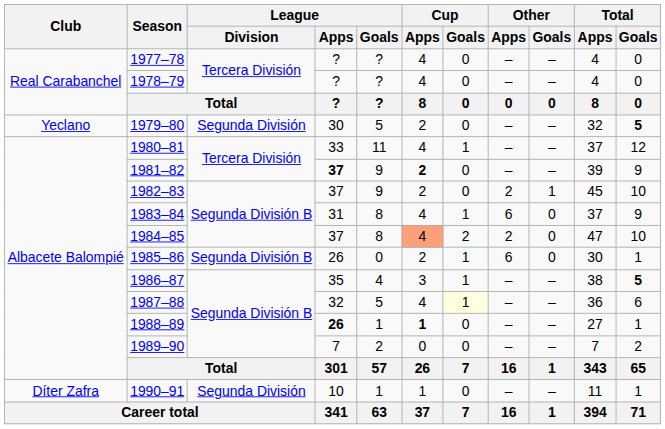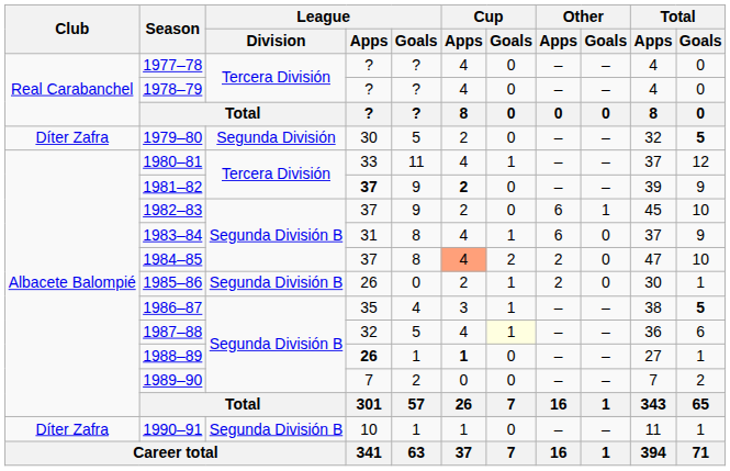 <table class="wikitable" style="text-align: center;">
 <tr>
 <th rowspan="2">Club</th>
 <th rowspan="2">Season</th>
 <th colspan="3">League</th>
 <th colspan="2">Cup</th>
 <th colspan="2">Other</th>
 <th colspan="2">Total</th>
 </tr>
 <tr>
 <th>Division</th>
 <th>Apps</th>
 <th>Goals</th>
 <th>Apps</th>
 <th>Goals</th>
 <th>Apps</th>
 <th>Goals</th>
 <th>Apps</th>
 <th>Goals</th>
 </tr>
 <tr>
 <td rowspan="3" valign="center"><a href='#'>Real Carabanchel</a></td>
 <td><a href='#'>1977–78</a></td>
 <td rowspan="2"><a href='#'>Tercera División</a></td>
 <td>?</td>
 <td>?</td>
 <td>4</td>
 <td>0</td>
 <td>–</td>
 <td>–</td>
 <td>4</td>
 <td>0</td>
 </tr>
 <tr>
 <td><a href='#'>1978–79</a></td>
 <td>?</td>
 <td>?</td>
 <td>4</td>
 <td>0</td>
 <td>–</td>
 <td>–</td>
 <td>4</td>
 <td>0</td>
 </tr>
 <tr>
 <th colspan="2">Total</th>
 <th>?</th>
 <th>?</th>
 <th>8</th>
 <th>0</th>
 <th>0</th>
 <th>0</th>
 <th>8</th>
 <th>0</th>
 </tr>
 <tr>
-<td valign="center"><a href='#'>Yeclano</a></td>
+<td valign="center"><a href='#'>Díter Zafra</a></td>
 <td><a href='#'>1979–80</a></td>
 <td><a href='#'>Segunda División</a></td>
 <td>30</td>
 <td>5</td>
 <td>2</td>
 <td>0</td>
 <td>–</td>
 <td>–</td>
 <td>32</td>
 <td><strong>5</strong></td>
 </tr>
 <tr>
 <td rowspan="11" valign="center"><a href='#'>Albacete Balompié</a></td>
 <td><a href='#'>1980–81</a></td>
 <td rowspan="2"><a href='#'>Tercera División</a></td>
 <td>33</td>
 <td>11</td>
 <td>4</td>
 <td>1</td>
 <td>–</td>
 <td>–</td>
 <td>37</td>
 <td>12</td>
 </tr>
 <tr>
 <td><a href='#'>1981–82</a></td>
 <td><strong>37</strong></td>
 <td>9</td>
 <td><strong>2</strong></td>
 <td>0</td>
 <td>–</td>
 <td>–</td>
 <td>39</td>
 <td>9</td>
 </tr>
 <tr>
 <td><a href='#'>1982–83</a></td>
 <td rowspan="3"><a href='#'>Segunda División B</a></td>
 <td>37</td>
 <td>9</td>
 <td>2</td>
 <td>0</td>
-<td>2</td>
+<td>6</td>
 <td>1</td>
 <td>45</td>
 <td>10</td>
 </tr>
 <tr>
 <td><a href='#'>1983–84</a></td>
 <td>31</td>
 <td>8</td>
 <td>4</td>
 <td>1</td>
 <td>6</td>
 <td>0</td>
 <td>37</td>
 <td>9</td>
 </tr>
 <tr>
 <td><a href='#'>1984–85</a></td>
 <td>37</td>
 <td>8</td>
 <td style="background: lightsalmon;">4</td>
 <td>2</td>
 <td>2</td>
 <td>0</td>
 <td>47</td>
 <td>10</td>
 </tr>
 <tr>
 <td><a href='#'>1985–86</a></td>
 <td><a href='#'>Segunda División B</a></td>
 <td>26</td>
 <td>0</td>
 <td>2</td>
 <td>1</td>
-<td>6</td>
+<td>2</td>
 <td>0</td>
 <td>30</td>
 <td>1</td>
 </tr>
 <tr>
 <td><a href='#'>1986–87</a></td>
 <td rowspan="4"><a href='#'>Segunda División B</a></td>
 <td>35</td>
 <td>4</td>
 <td>3</td>
 <td>1</td>
 <td>–</td>
 <td>–</td>
 <td>38</td>
 <td><strong>5</strong></td>
 </tr>
 <tr>
 <td><a href='#'>1987–88</a></td>
 <td>32</td>
 <td>5</td>
 <td>4</td>
 <td style="background: lightyellow;">1</td>
 <td>–</td>
 <td>–</td>
 <td>36</td>
 <td>6</td>
 </tr>
 <tr>
 <td><a href='#'>1988–89</a></td>
 <td><strong>26</strong></td>
 <td>1</td>
 <td><strong>1</strong></td>
 <td>0</td>
 <td>–</td>
 <td>–</td>
 <td>27</td>
 <td>1</td>
 </tr>
 <tr>
 <td><a href='#'>1989–90</a></td>
 <td>7</td>
 <td>2</td>
 <td>0</td>
 <td>0</td>
 <td>–</td>
 <td>–</td>
 <td>7</td>
 <td>2</td>
 </tr>
 <tr>
 <th colspan="2">Total</th>
 <th>301</th>
 <th>57</th>
 <th>26</th>
 <th>7</th>
 <th>16</th>
 <th>1</th>
 <th>343</th>
 <th>65</th>
 </tr>
 <tr>
 <td valign="center"><a href='#'>Díter Zafra</a></td>
 <td><a href='#'>1990–91</a></td>
-<td><a href='#'>Segunda División</a></td>
+<td><a href='#'>Segunda División B</a></td>
 <td>10</td>
 <td>1</td>
 <td>1</td>
 <td>0</td>
 <td>–</td>
 <td>–</td>
 <td>11</td>
 <td>1</td>
 </tr>
 <tr>
 <th colspan="3">Career total</th>
 <th>341</th>
 <th>63</th>
 <th>37</th>
 <th>7</th>
 <th>16</th>
 <th>1</th>
 <th>394</th>
 <th>71</th>
 </tr>
 </table>
